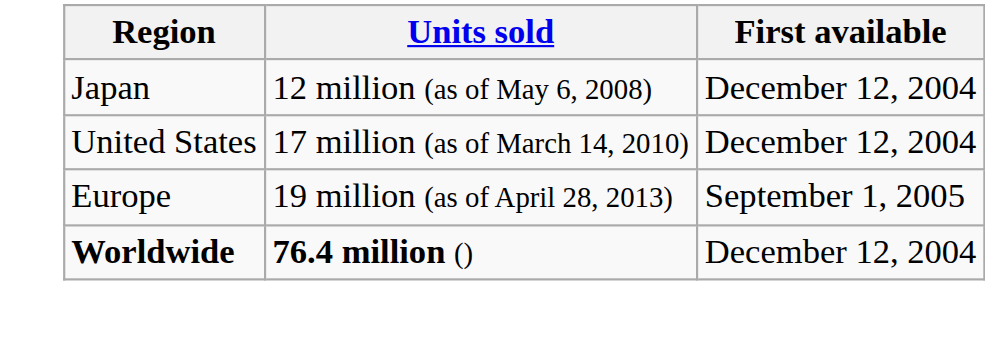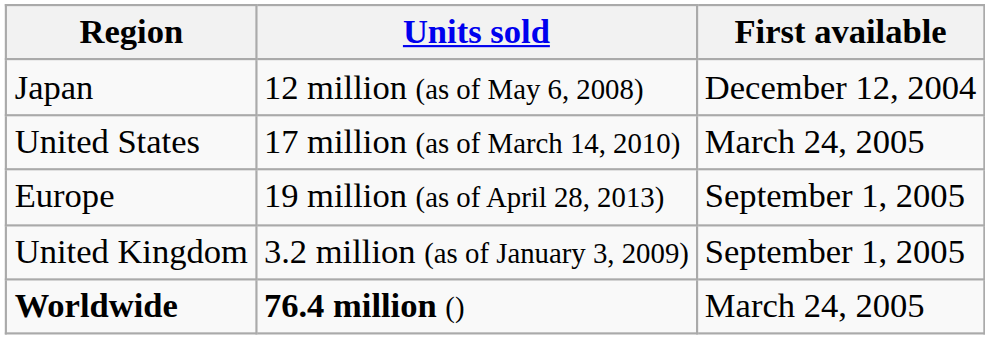 <table class="wikitable" style="float:right; margin:0 0 0.5em 1em;">
 <tr>
 <th>Region</th>
 <th><a href='#'>Units sold</a></th>
 <th>First available</th>
 </tr>
 <tr>
 <td>Japan</td>
 <td>12 million <small>(as of May 6, 2008)</small></td>
 <td>December 12, 2004</td>
 </tr>
 <tr>
 <td>United States</td>
 <td>17 million <small>(as of March 14, 2010)</small></td>
-<td>December 12, 2004</td>
+<td>March 24, 2005</td>
 </tr>
 <tr>
 <td>Europe</td>
 <td>19 million <small>(as of April 28, 2013)</small></td>
 <td>September 1, 2005</td>
 </tr>
 <tr>
+<td>United Kingdom</td>
+<td>3.2 million <small>(as of January 3, 2009)</small></td>
+<td>September 1, 2005</td>
+</tr>
+<tr>
 <td><strong>Worldwide</strong></td>
 <td><strong>76.4 million</strong> <small>()</small></td>
-<td>December 12, 2004</td>
+<td>March 24, 2005</td>
 </tr>
 </table>
